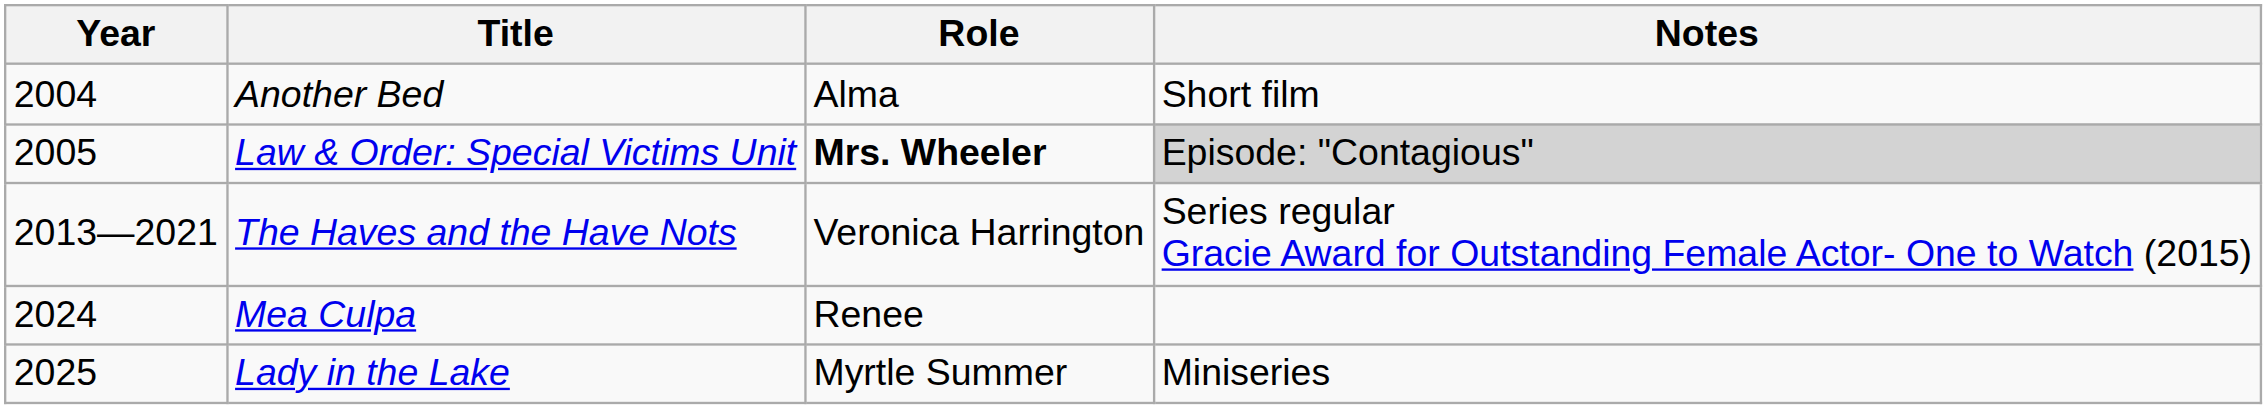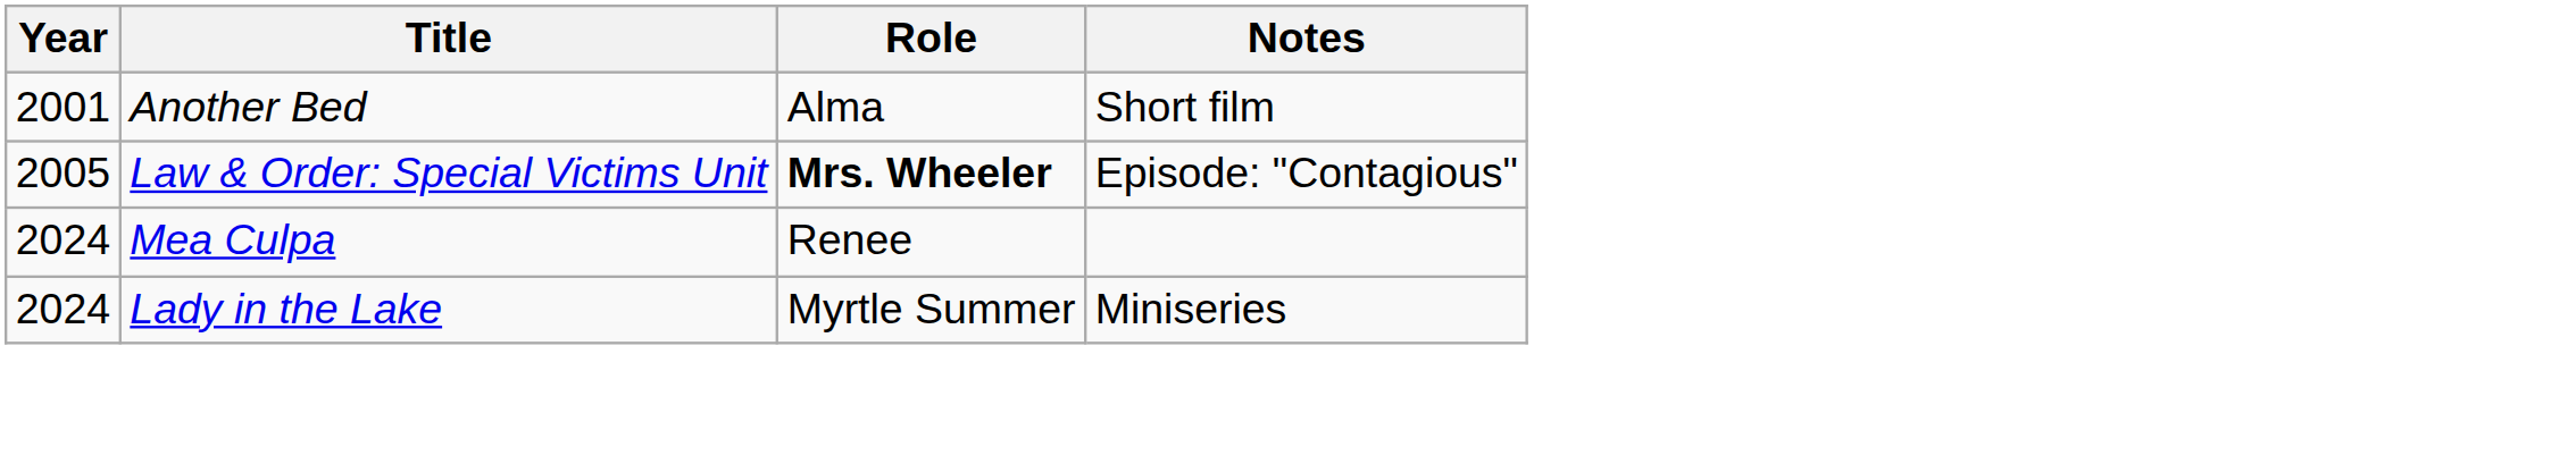 <table class="wikitable sortable">
 <tr>
 <th>Year</th>
 <th>Title</th>
 <th>Role</th>
 <th class="unsortable">Notes</th>
 </tr>
 <tr>
-<td>2004</td>
+<td>2001</td>
 <td><em>Another Bed</em></td>
 <td>Alma</td>
 <td>Short film</td>
 </tr>
 <tr>
 <td>2005</td>
 <td><em><a href='#'>Law & Order: Special Victims Unit</a></em></td>
 <td><strong>Mrs. Wheeler</strong></td>
-<td style="background: lightgrey;">Episode: "Contagious"</td>
-</tr>
-<tr>
-<td>2013—2021</td>
-<td><em><a href='#'>The Haves and the Have Nots</a></em></td>
-<td>Veronica Harrington</td>
-<td>Series regular<br><a href='#'>Gracie Award for Outstanding Female Actor- One to Watch</a> (2015)</td>
+<td>Episode: "Contagious"</td>
 </tr>
 <tr>
 <td>2024</td>
 <td><em><a href='#'>Mea Culpa</a></em></td>
 <td>Renee</td>
 <td></td>
 </tr>
 <tr>
-<td>2025</td>
+<td>2024</td>
 <td><em><a href='#'>Lady in the Lake</a></em></td>
 <td>Myrtle Summer</td>
 <td>Miniseries</td>
 </tr>
 </table>
